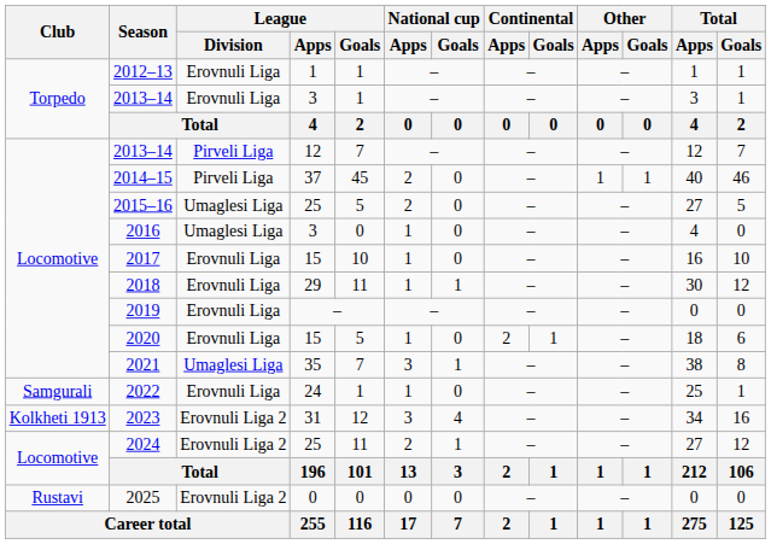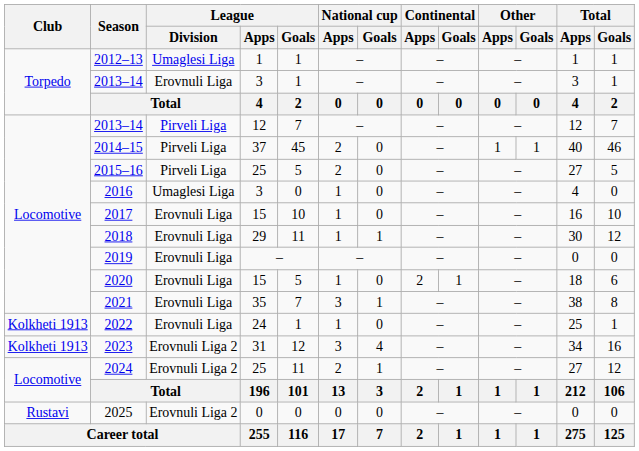 <table class="wikitable" style="text-align:center">
 <tr>
 <th rowspan="2">Club</th>
 <th rowspan="2">Season</th>
 <th colspan="3">League</th>
 <th colspan="2">National cup</th>
 <th colspan="2">Continental</th>
 <th colspan="2">Other</th>
 <th colspan="2">Total</th>
 </tr>
 <tr>
 <th>Division</th>
 <th>Apps</th>
 <th>Goals</th>
 <th>Apps</th>
 <th>Goals</th>
 <th>Apps</th>
 <th>Goals</th>
 <th>Apps</th>
 <th>Goals</th>
 <th>Apps</th>
 <th>Goals</th>
 </tr>
 <tr>
 <td rowspan="3"><a href='#'>Torpedo</a></td>
 <td><a href='#'>2012–13</a></td>
-<td>Erovnuli Liga</td>
+<td><a href='#'>Umaglesi Liga</a></td>
 <td>1</td>
 <td>1</td>
 <td colspan="2">–</td>
 <td colspan="2">–</td>
 <td colspan="2">–</td>
 <td>1</td>
 <td>1</td>
 </tr>
 <tr>
 <td><a href='#'>2013–14</a></td>
 <td>Erovnuli Liga</td>
 <td>3</td>
 <td>1</td>
 <td colspan="2">–</td>
 <td colspan="2">–</td>
 <td colspan="2">–</td>
 <td>3</td>
 <td>1</td>
 </tr>
 <tr>
 <th colspan="2">Total</th>
 <th>4</th>
 <th>2</th>
 <th>0</th>
 <th>0</th>
 <th>0</th>
 <th>0</th>
 <th>0</th>
 <th>0</th>
 <th>4</th>
 <th>2</th>
 </tr>
 <tr>
 <td rowspan="9"><a href='#'>Locomotive</a></td>
 <td><a href='#'>2013–14</a></td>
 <td><a href='#'>Pirveli Liga</a></td>
 <td>12</td>
 <td>7</td>
 <td colspan="2">–</td>
 <td colspan="2">–</td>
 <td colspan="2">–</td>
 <td>12</td>
 <td>7</td>
 </tr>
 <tr>
 <td><a href='#'>2014–15</a></td>
 <td>Pirveli Liga</td>
 <td>37</td>
 <td>45</td>
 <td>2</td>
 <td>0</td>
 <td colspan="2">–</td>
 <td>1</td>
 <td>1</td>
 <td>40</td>
 <td>46</td>
 </tr>
 <tr>
 <td><a href='#'>2015–16</a></td>
-<td>Umaglesi Liga</td>
+<td>Pirveli Liga</td>
 <td>25</td>
 <td>5</td>
 <td>2</td>
 <td>0</td>
 <td colspan="2">–</td>
 <td colspan="2">–</td>
 <td>27</td>
 <td>5</td>
 </tr>
 <tr>
 <td><a href='#'>2016</a></td>
 <td>Umaglesi Liga</td>
 <td>3</td>
 <td>0</td>
 <td>1</td>
 <td>0</td>
 <td colspan="2">–</td>
 <td colspan="2">–</td>
 <td>4</td>
 <td>0</td>
 </tr>
 <tr>
 <td><a href='#'>2017</a></td>
 <td>Erovnuli Liga</td>
 <td>15</td>
 <td>10</td>
 <td>1</td>
 <td>0</td>
 <td colspan="2">–</td>
 <td colspan="2">–</td>
 <td>16</td>
 <td>10</td>
 </tr>
 <tr>
 <td><a href='#'>2018</a></td>
 <td>Erovnuli Liga</td>
 <td>29</td>
 <td>11</td>
 <td>1</td>
 <td>1</td>
 <td colspan="2">–</td>
 <td colspan="2">–</td>
 <td>30</td>
 <td>12</td>
 </tr>
 <tr>
 <td><a href='#'>2019</a></td>
 <td>Erovnuli Liga</td>
 <td colspan="2">–</td>
 <td colspan="2">–</td>
 <td colspan="2">–</td>
 <td colspan="2">–</td>
 <td>0</td>
 <td>0</td>
 </tr>
 <tr>
 <td><a href='#'>2020</a></td>
 <td>Erovnuli Liga</td>
 <td>15</td>
 <td>5</td>
 <td>1</td>
 <td>0</td>
 <td>2</td>
 <td>1</td>
 <td colspan="2">–</td>
 <td>18</td>
 <td>6</td>
 </tr>
 <tr>
 <td><a href='#'>2021</a></td>
-<td><a href='#'>Umaglesi Liga</a></td>
+<td>Erovnuli Liga</td>
 <td>35</td>
 <td>7</td>
 <td>3</td>
 <td>1</td>
 <td colspan="2">–</td>
 <td colspan="2">–</td>
 <td>38</td>
 <td>8</td>
 </tr>
 <tr>
-<td><a href='#'>Samgurali</a></td>
+<td><a href='#'>Kolkheti 1913</a></td>
 <td><a href='#'>2022</a></td>
 <td>Erovnuli Liga</td>
 <td>24</td>
 <td>1</td>
 <td>1</td>
 <td>0</td>
 <td colspan="2">–</td>
 <td colspan="2">–</td>
 <td>25</td>
 <td>1</td>
 </tr>
 <tr>
 <td><a href='#'>Kolkheti 1913</a></td>
 <td><a href='#'>2023</a></td>
 <td>Erovnuli Liga 2</td>
 <td>31</td>
 <td>12</td>
 <td>3</td>
 <td>4</td>
 <td colspan="2">–</td>
 <td colspan="2">–</td>
 <td>34</td>
 <td>16</td>
 </tr>
 <tr>
 <td rowspan="2"><a href='#'>Locomotive</a></td>
 <td><a href='#'>2024</a></td>
 <td>Erovnuli Liga 2</td>
 <td>25</td>
 <td>11</td>
 <td>2</td>
 <td>1</td>
 <td colspan="2">–</td>
 <td colspan="2">–</td>
 <td>27</td>
 <td>12</td>
 </tr>
 <tr>
 <th colspan="2">Total</th>
 <th>196</th>
 <th>101</th>
 <th>13</th>
 <th>3</th>
 <th>2</th>
 <th>1</th>
 <th>1</th>
 <th>1</th>
 <th>212</th>
 <th>106</th>
 </tr>
 <tr>
 <td><a href='#'>Rustavi</a></td>
 <td>2025</td>
 <td>Erovnuli Liga 2</td>
 <td>0</td>
 <td>0</td>
 <td>0</td>
 <td>0</td>
 <td colspan="2">–</td>
 <td colspan="2">–</td>
 <td>0</td>
 <td>0</td>
 </tr>
 <tr>
 <th colspan="3">Career total</th>
 <th>255</th>
 <th>116</th>
 <th>17</th>
 <th>7</th>
 <th>2</th>
 <th>1</th>
 <th>1</th>
 <th>1</th>
 <th>275</th>
 <th>125</th>
 </tr>
 </table>
